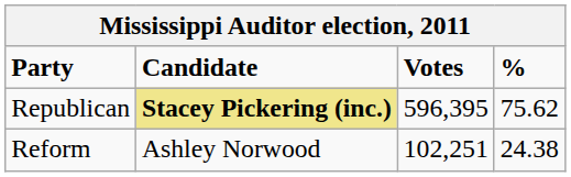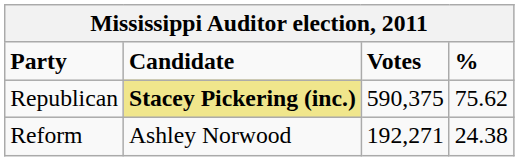 <table class="wikitable">
 <tr>
 <th colspan="4">Mississippi Auditor election, 2011</th>
 </tr>
 <tr>
 <td><strong>Party</strong></td>
 <td><strong>Candidate</strong></td>
 <td><strong>Votes</strong></td>
 <td><strong>%</strong></td>
 </tr>
 <tr>
 <td>Republican</td>
 <td style="background: khaki;"><strong>Stacey Pickering (inc.)</strong></td>
-<td>596,395</td>
+<td>590,375</td>
 <td>75.62</td>
 </tr>
 <tr>
 <td>Reform</td>
 <td>Ashley Norwood</td>
-<td>102,251</td>
+<td>192,271</td>
 <td>24.38</td>
 </tr>
 </table>
